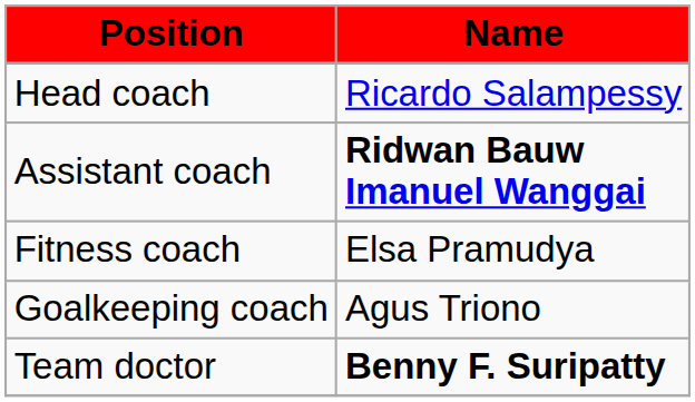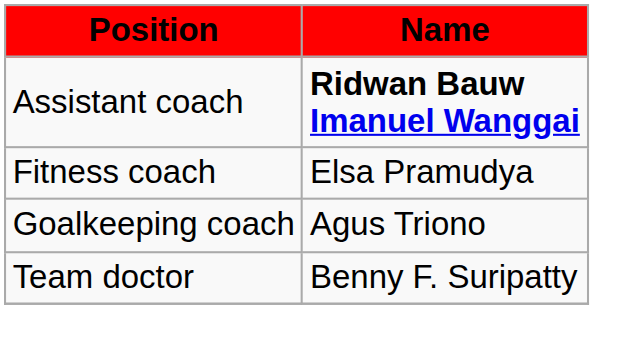 <table class="wikitable">
 <tr>
 <th style="background-color:Red; color:Black;" scope=col>Position</th>
 <th style="background-color:Red; color:Black;" scope=col>Name</th>
-</tr>
-<tr>
-<td>Head coach</td>
-<td> <a href='#'>Ricardo Salampessy</a></td>
 </tr>
 <tr>
 <td>Assistant coach</td>
 <td><strong> Ridwan Bauw<br> <a href='#'>Imanuel Wanggai</a></strong></td>
 </tr>
 <tr>
 <td>Fitness coach</td>
 <td> Elsa Pramudya</td>
 </tr>
 <tr>
 <td>Goalkeeping coach</td>
 <td> Agus Triono</td>
 </tr>
 <tr>
 <td>Team doctor</td>
-<td><strong> Benny F. Suripatty</strong></td>
+<td> Benny F. Suripatty</td>
 </tr>
 <tr>
 </tr>
 </table>
